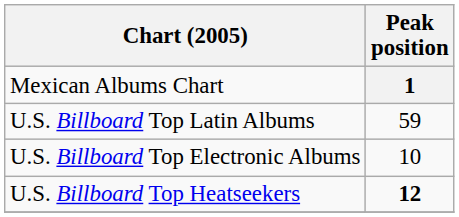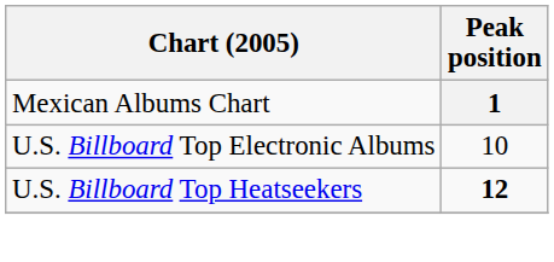 <table class="wikitable">
 <tr>
 <th align="left">Chart (2005)</th>
 <th align="left">Peak<br>position</th>
 </tr>
 <tr>
 <td align="left">Mexican Albums Chart</td>
 <th align="center">1</th>
-</tr>
-<tr>
-<td align="left">U.S. <em><a href='#'>Billboard</a></em> Top Latin Albums</td>
-<td align="center">59</td>
 </tr>
 <tr>
 <td align="left">U.S. <em><a href='#'>Billboard</a></em> Top Electronic Albums</td>
 <td align="center">10</td>
 </tr>
 <tr>
 <td align="left">U.S. <em><a href='#'>Billboard</a></em> <a href='#'>Top Heatseekers</a></td>
 <td align="center"><strong>12</strong></td>
 </tr>
 <tr>
 </tr>
 </table>
